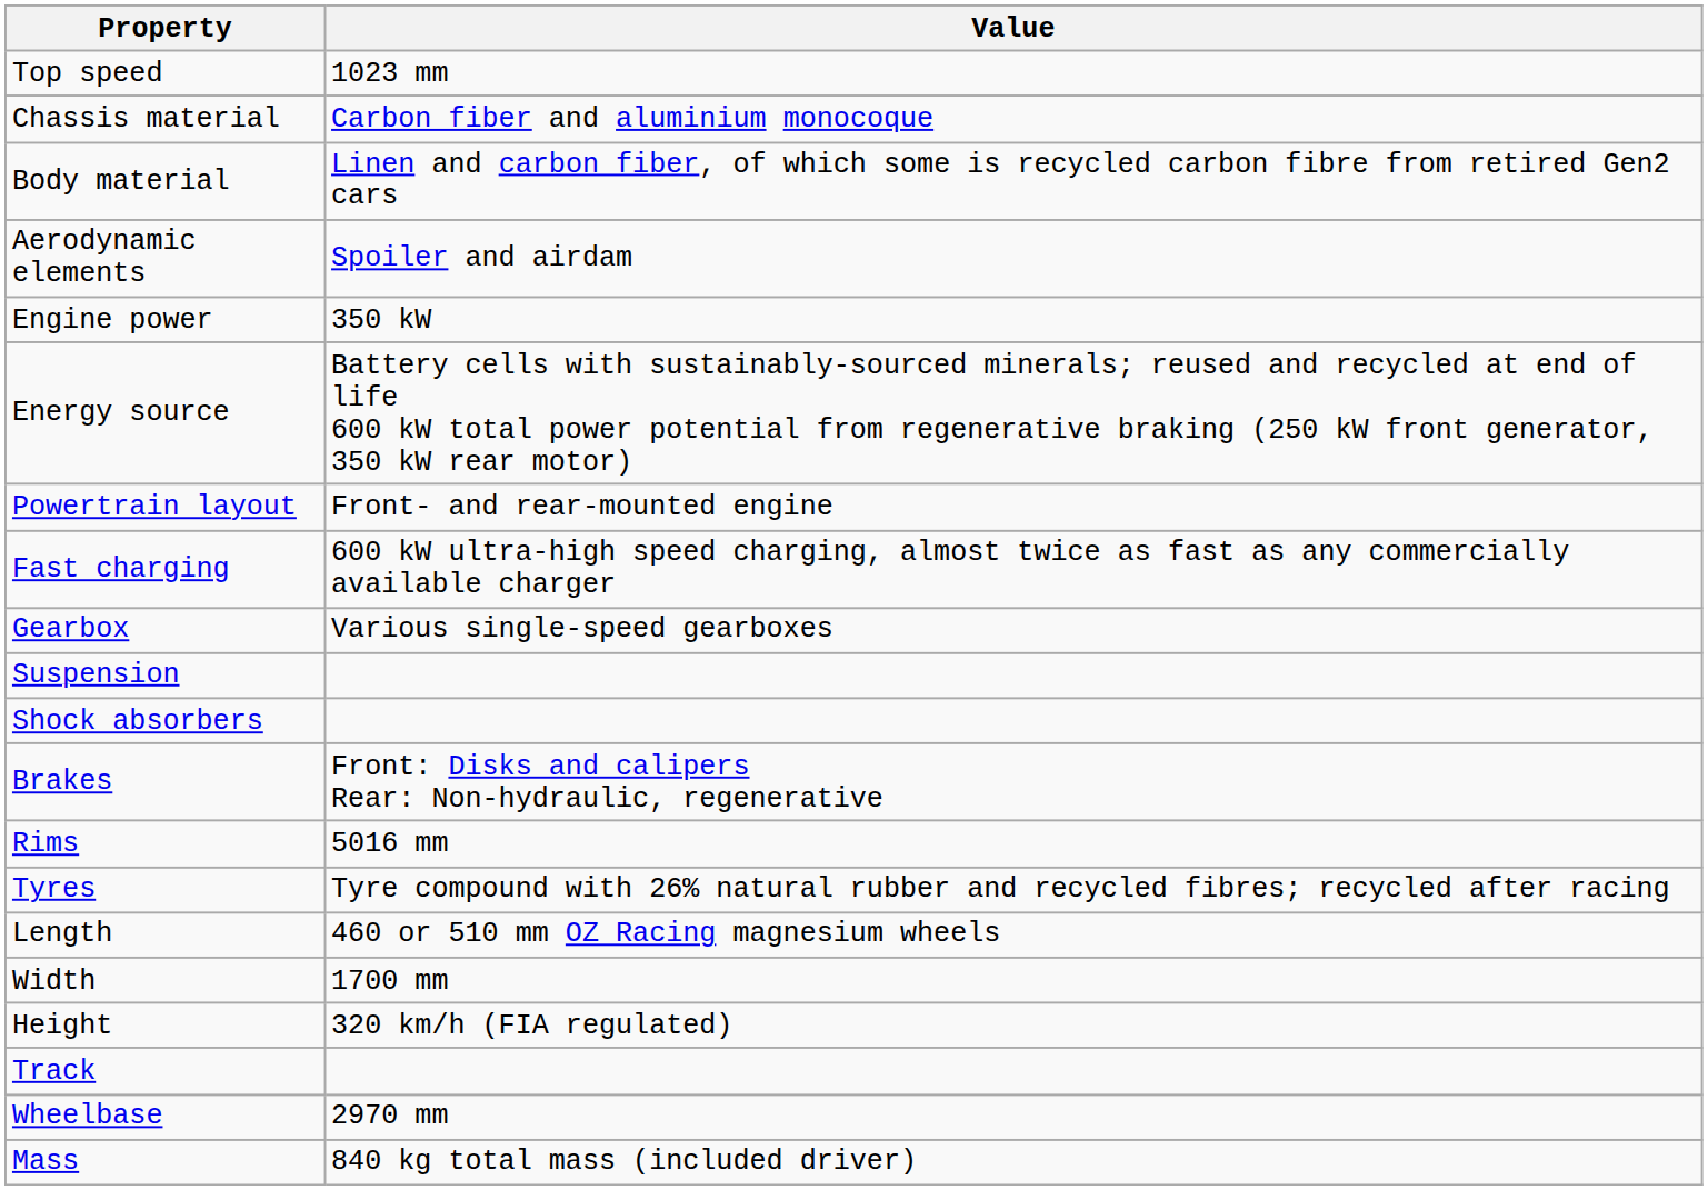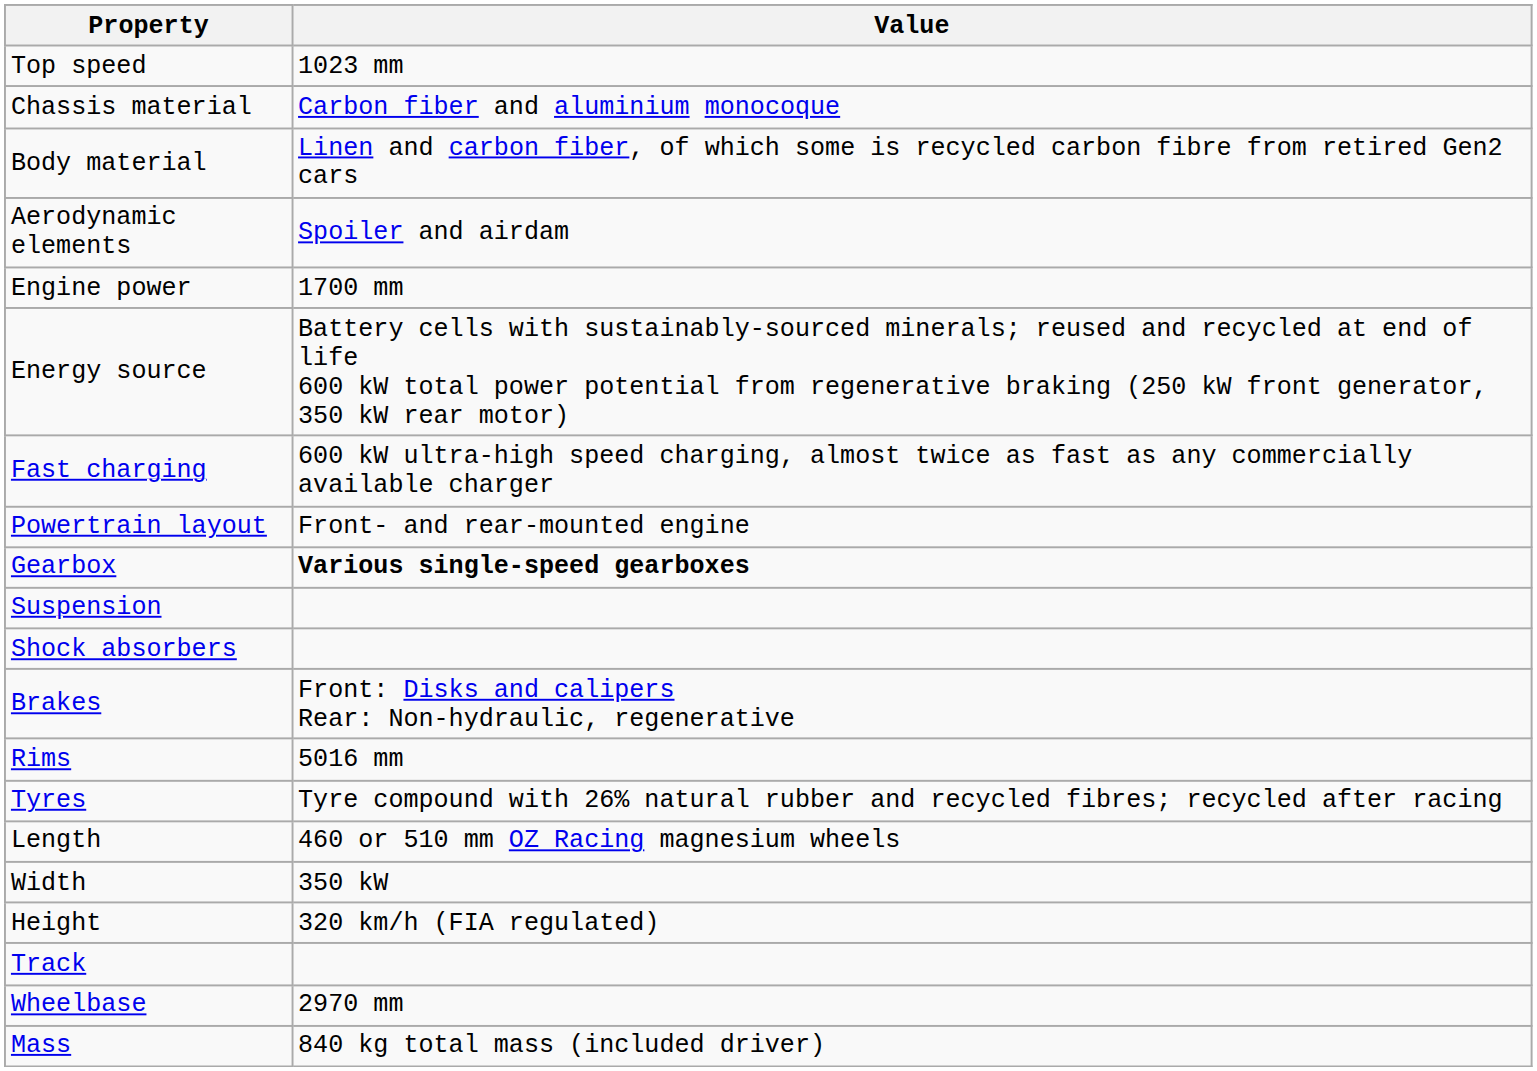 <table class="wikitable" width="50%">
 <tr>
 <th>Property</th>
 <th>Value</th>
 </tr>
 <tr>
 <td>Top speed</td>
 <td>1023 mm</td>
 </tr>
 <tr>
 <td>Chassis material</td>
 <td><a href='#'>Carbon fiber</a> and <a href='#'>aluminium</a> <a href='#'>monocoque</a></td>
 </tr>
 <tr>
 <td>Body material</td>
 <td><a href='#'>Linen</a> and <a href='#'>carbon fiber</a>, of which some is recycled carbon fibre from retired Gen2 cars</td>
 </tr>
 <tr>
 <td>Aerodynamic elements</td>
 <td><a href='#'>Spoiler</a> and airdam</td>
 </tr>
 <tr>
 <td>Engine power</td>
-<td>350 kW</td>
+<td>1700 mm</td>
 </tr>
 <tr>
 <td>Energy source</td>
 <td>Battery cells with sustainably-sourced minerals; reused and recycled at end of life <br> 600 kW total power potential from regenerative braking (250 kW front generator, 350 kW rear motor)</td>
 </tr>
 <tr>
+<td><a href='#'>Fast charging</a></td>
+<td>600 kW ultra-high speed charging, almost twice as fast as any commercially available charger</td>
+</tr>
+<tr>
 <td><a href='#'>Powertrain layout</a></td>
 <td>Front- and rear-mounted engine</td>
 </tr>
 <tr>
-<td><a href='#'>Fast charging</a></td>
-<td>600 kW ultra-high speed charging, almost twice as fast as any commercially available charger</td>
-</tr>
-<tr>
 <td><a href='#'>Gearbox</a></td>
-<td>Various single-speed gearboxes</td>
+<td><strong>Various single-speed gearboxes</strong></td>
 </tr>
 <tr>
 <td><a href='#'>Suspension</a></td>
 <td></td>
 </tr>
 <tr>
 <td><a href='#'>Shock absorbers</a></td>
 <td></td>
 </tr>
 <tr>
 <td><a href='#'>Brakes</a></td>
 <td>Front: <a href='#'>Disks and calipers</a> <br> Rear: Non-hydraulic, regenerative</td>
 </tr>
 <tr>
 <td><a href='#'>Rims</a></td>
 <td>5016 mm</td>
 </tr>
 <tr>
 <td><a href='#'>Tyres</a></td>
 <td>Tyre compound with 26% natural rubber and recycled fibres; recycled after racing</td>
 </tr>
 <tr>
 <td>Length</td>
 <td>460 or 510 mm <a href='#'>OZ Racing</a> magnesium wheels</td>
 </tr>
 <tr>
 <td>Width</td>
-<td>1700 mm</td>
+<td>350 kW</td>
 </tr>
 <tr>
 <td>Height</td>
 <td>320 km/h (FIA regulated)</td>
 </tr>
 <tr>
 <td><a href='#'>Track</a></td>
 <td></td>
 </tr>
 <tr>
 <td><a href='#'>Wheelbase</a></td>
 <td>2970 mm</td>
 </tr>
 <tr>
 <td><a href='#'>Mass</a></td>
 <td>840 kg total mass (included driver)</td>
 </tr>
 </table>
